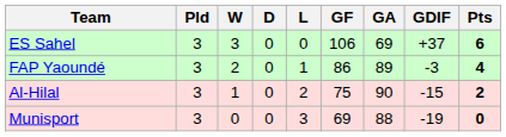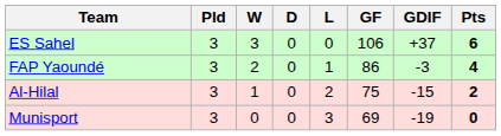 <table class=wikitable style="text-align:center" width=500>
 <tr>
 <th width=25%>Team</th>
 <th width=5%>Pld</th>
 <th width=5%>W</th>
 <th width=5%>D</th>
 <th width=5%>L</th>
 <th width=5%>GF</th>
-<th width=5%>GA</th>
 <th width=5%>GDIF</th>
 <th width=5%>Pts</th>
 </tr>
 <tr bgcolor=#ccffcc>
 <td align="left"> <a href='#'>ES Sahel</a></td>
 <td>3</td>
 <td>3</td>
 <td>0</td>
 <td>0</td>
 <td>106</td>
-<td>69</td>
 <td>+37</td>
 <td><strong>6</strong></td>
 </tr>
 <tr bgcolor=#ccffcc>
 <td align="left"> <a href='#'>FAP Yaoundé</a></td>
 <td>3</td>
 <td>2</td>
 <td>0</td>
 <td>1</td>
 <td>86</td>
-<td>89</td>
 <td>-3</td>
 <td><strong>4</strong></td>
 </tr>
 <tr bgcolor=#ffdddd>
 <td align="left"> <a href='#'>Al-Hilal</a></td>
 <td>3</td>
 <td>1</td>
 <td>0</td>
 <td>2</td>
 <td>75</td>
-<td>90</td>
 <td>-15</td>
 <td><strong>2</strong></td>
 </tr>
 <tr bgcolor=#ffdddd>
 <td align="left"> <a href='#'>Munisport</a></td>
 <td>3</td>
 <td>0</td>
 <td>0</td>
 <td>3</td>
 <td>69</td>
-<td>88</td>
 <td>-19</td>
 <td><strong>0</strong></td>
 </tr>
 </table>
